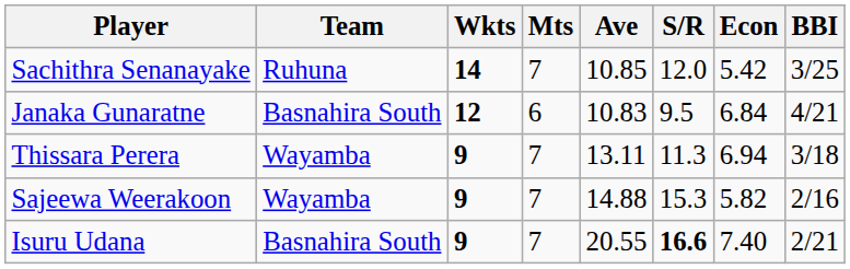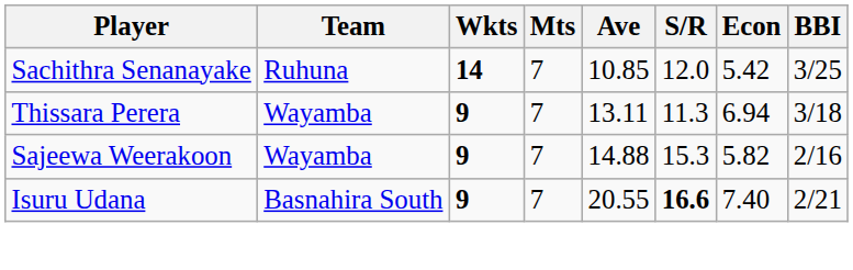 <table class="wikitable">
 <tr>
 <th>Player</th>
 <th>Team</th>
 <th>Wkts</th>
 <th>Mts</th>
 <th>Ave</th>
 <th>S/R</th>
 <th>Econ</th>
 <th>BBI</th>
 </tr>
 <tr>
 <td><a href='#'>Sachithra Senanayake</a></td>
 <td><a href='#'>Ruhuna</a></td>
 <td><strong>14</strong></td>
 <td>7</td>
 <td>10.85</td>
 <td>12.0</td>
 <td>5.42</td>
 <td>3/25</td>
-</tr>
-<tr>
-<td><a href='#'>Janaka Gunaratne</a></td>
-<td><a href='#'>Basnahira South</a></td>
-<td><strong>12</strong></td>
-<td>6</td>
-<td>10.83</td>
-<td>9.5</td>
-<td>6.84</td>
-<td>4/21</td>
 </tr>
 <tr>
 <td><a href='#'>Thissara Perera</a></td>
 <td><a href='#'>Wayamba</a></td>
 <td><strong>9</strong></td>
 <td>7</td>
 <td>13.11</td>
 <td>11.3</td>
 <td>6.94</td>
 <td>3/18</td>
 </tr>
 <tr>
 <td><a href='#'>Sajeewa Weerakoon</a></td>
 <td><a href='#'>Wayamba</a></td>
 <td><strong>9</strong></td>
 <td>7</td>
 <td>14.88</td>
 <td>15.3</td>
 <td>5.82</td>
 <td>2/16</td>
 </tr>
 <tr>
 <td><a href='#'>Isuru Udana</a></td>
 <td><a href='#'>Basnahira South</a></td>
 <td><strong>9</strong></td>
 <td>7</td>
 <td>20.55</td>
 <td><strong>16.6</strong></td>
 <td>7.40</td>
 <td>2/21</td>
 </tr>
 </table>
